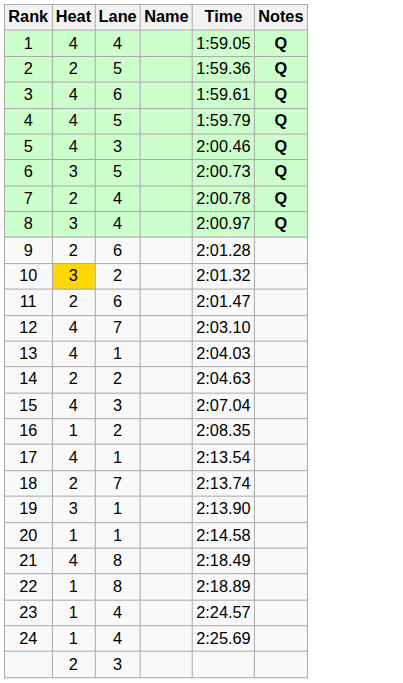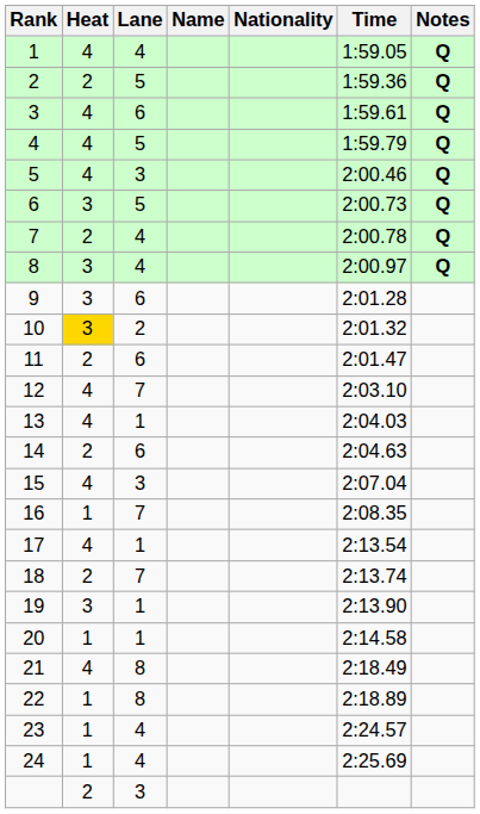 <table class="wikitable sortable" style="text-align:center">
 <tr>
 <th>Rank</th>
 <th>Heat</th>
 <th>Lane</th>
 <th>Name</th>
+<th>Nationality</th>
 <th>Time</th>
 <th>Notes</th>
 </tr>
 <tr bgcolor=ccffcc>
 <td>1</td>
 <td>4</td>
 <td>4</td>
+<td align=left></td>
 <td align=left></td>
 <td>1:59.05</td>
 <td><strong>Q</strong></td>
 </tr>
 <tr bgcolor=ccffcc>
 <td>2</td>
 <td>2</td>
 <td>5</td>
 <td align=left></td>
+<td align=left></td>
 <td>1:59.36</td>
 <td><strong>Q</strong></td>
 </tr>
 <tr bgcolor=ccffcc>
 <td>3</td>
 <td>4</td>
 <td>6</td>
+<td align=left></td>
 <td align=left></td>
 <td>1:59.61</td>
 <td><strong>Q</strong></td>
 </tr>
 <tr bgcolor=ccffcc>
 <td>4</td>
 <td>4</td>
 <td>5</td>
 <td align=left></td>
+<td align=left></td>
 <td>1:59.79</td>
 <td><strong>Q</strong></td>
 </tr>
 <tr bgcolor=ccffcc>
 <td>5</td>
 <td>4</td>
 <td>3</td>
+<td align=left></td>
 <td align=left></td>
 <td>2:00.46</td>
 <td><strong>Q</strong></td>
 </tr>
 <tr bgcolor=ccffcc>
 <td>6</td>
 <td>3</td>
 <td>5</td>
 <td align=left></td>
+<td align=left></td>
 <td>2:00.73</td>
 <td><strong>Q</strong></td>
 </tr>
 <tr bgcolor=ccffcc>
 <td>7</td>
 <td>2</td>
 <td>4</td>
+<td align=left></td>
 <td align=left></td>
 <td>2:00.78</td>
 <td><strong>Q</strong></td>
 </tr>
 <tr bgcolor=ccffcc>
 <td>8</td>
 <td>3</td>
 <td>4</td>
 <td align=left></td>
+<td align=left></td>
 <td>2:00.97</td>
 <td><strong>Q</strong></td>
 </tr>
 <tr>
 <td>9</td>
-<td>2</td>
+<td>3</td>
 <td>6</td>
+<td align=left></td>
 <td align=left></td>
 <td>2:01.28</td>
 <td></td>
 </tr>
 <tr>
 <td>10</td>
 <td style="background: gold;">3</td>
 <td>2</td>
 <td align=left></td>
+<td align=left></td>
 <td>2:01.32</td>
 <td></td>
 </tr>
 <tr>
 <td>11</td>
 <td>2</td>
 <td>6</td>
+<td align=left></td>
 <td align=left></td>
 <td>2:01.47</td>
 <td></td>
 </tr>
 <tr>
 <td>12</td>
 <td>4</td>
 <td>7</td>
 <td align=left></td>
+<td align=left></td>
 <td>2:03.10</td>
 <td></td>
 </tr>
 <tr>
 <td>13</td>
 <td>4</td>
 <td>1</td>
 <td align=left></td>
+<td align=left></td>
 <td>2:04.03</td>
 <td></td>
 </tr>
 <tr>
 <td>14</td>
 <td>2</td>
-<td>2</td>
+<td>6</td>
+<td align=left></td>
 <td align=left></td>
 <td>2:04.63</td>
 <td></td>
 </tr>
 <tr>
 <td>15</td>
 <td>4</td>
 <td>3</td>
 <td align=left></td>
+<td align=left></td>
 <td>2:07.04</td>
 <td></td>
 </tr>
 <tr>
 <td>16</td>
 <td>1</td>
-<td>2</td>
+<td>7</td>
+<td align=left></td>
 <td align=left></td>
 <td>2:08.35</td>
 <td></td>
 </tr>
 <tr>
 <td>17</td>
 <td>4</td>
 <td>1</td>
 <td align=left></td>
+<td align=left></td>
 <td>2:13.54</td>
 <td></td>
 </tr>
 <tr>
 <td>18</td>
 <td>2</td>
 <td>7</td>
+<td align=left></td>
 <td align=left></td>
 <td>2:13.74</td>
 <td></td>
 </tr>
 <tr>
 <td>19</td>
 <td>3</td>
 <td>1</td>
 <td align=left></td>
+<td align=left></td>
 <td>2:13.90</td>
 <td></td>
 </tr>
 <tr>
 <td>20</td>
 <td>1</td>
 <td>1</td>
+<td align=left></td>
 <td align=left></td>
 <td>2:14.58</td>
 <td></td>
 </tr>
 <tr>
 <td>21</td>
 <td>4</td>
 <td>8</td>
 <td align=left></td>
+<td align=left></td>
 <td>2:18.49</td>
 <td></td>
 </tr>
 <tr>
 <td>22</td>
 <td>1</td>
 <td>8</td>
+<td align=left></td>
 <td align=left></td>
 <td>2:18.89</td>
 <td></td>
 </tr>
 <tr>
 <td>23</td>
 <td>1</td>
 <td>4</td>
 <td align=left></td>
+<td align=left></td>
 <td>2:24.57</td>
 <td></td>
 </tr>
 <tr>
 <td>24</td>
 <td>1</td>
 <td>4</td>
+<td align=left></td>
 <td align=left></td>
 <td>2:25.69</td>
 <td></td>
 </tr>
 <tr>
 <td></td>
 <td>2</td>
 <td>3</td>
 <td align=left></td>
+<td align=left></td>
 <td></td>
 <td></td>
 </tr>
 </table>
